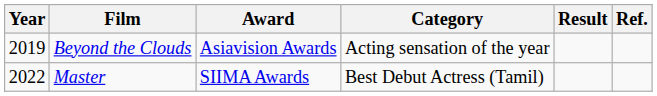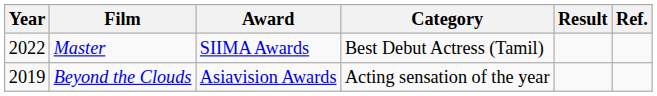 <table class="wikitable">
 <tr>
 <th>Year</th>
 <th>Film</th>
 <th>Award</th>
 <th>Category</th>
 <th>Result</th>
 <th>Ref.</th>
 </tr>
 <tr>
+<td rowspan="1">2022</td>
+<td rowspan="1"><em><a href='#'>Master</a></em></td>
+<td><a href='#'>SIIMA Awards</a></td>
+<td>Best Debut Actress (Tamil)</td>
+<td></td>
+<td></td>
+</tr>
+<tr>
 <td>2019</td>
 <td><em><a href='#'>Beyond the Clouds</a></em></td>
 <td><a href='#'>Asiavision Awards</a></td>
 <td>Acting sensation of the year</td>
 <td></td>
 <td></td>
 </tr>
-<tr>
-<td rowspan="1">2022</td>
-<td rowspan="1"><em><a href='#'>Master</a></em></td>
-<td><a href='#'>SIIMA Awards</a></td>
-<td>Best Debut Actress (Tamil)</td>
-<td></td>
-<td></td>
-</tr>
 </table>
